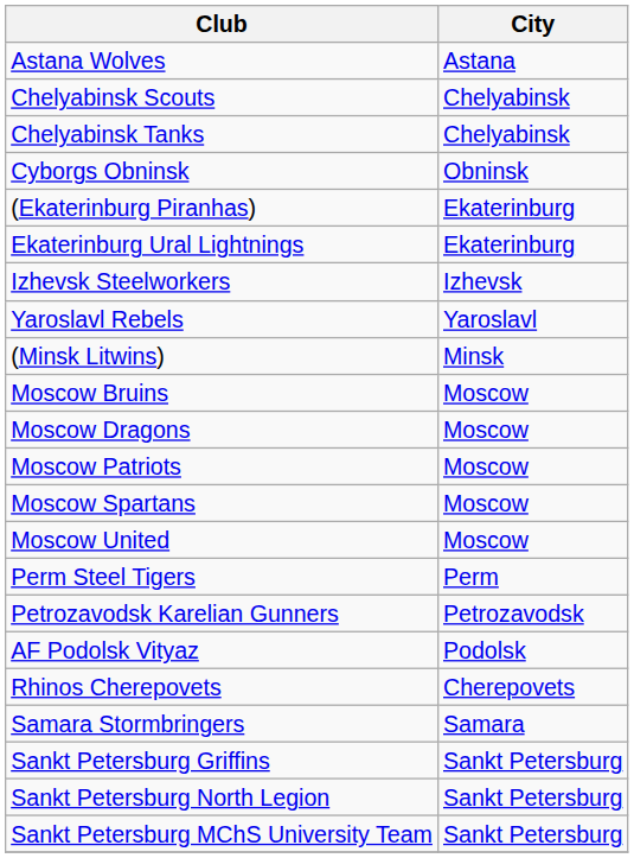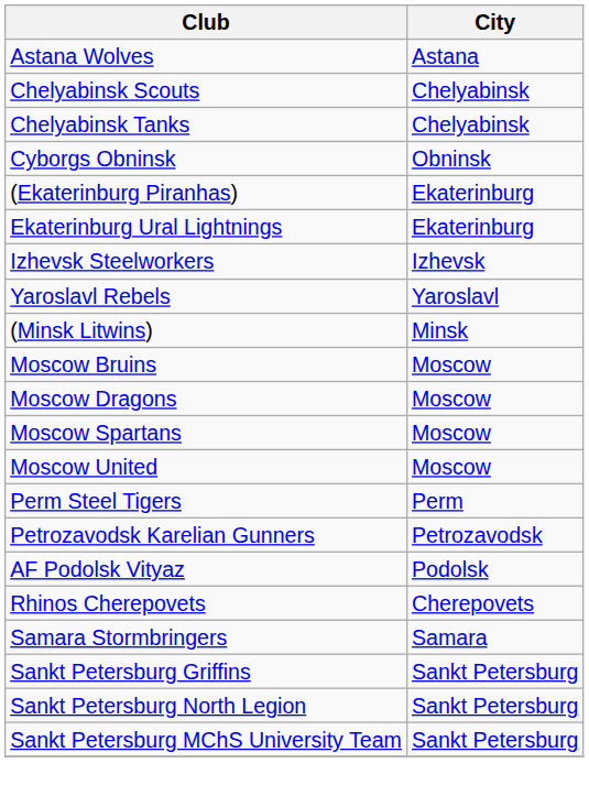 <table class="wikitable" style="font-size:95%;">
 <tr>
 <th>Club</th>
 <th>City</th>
 </tr>
 <tr>
 <td><a href='#'>Astana Wolves</a></td>
 <td><a href='#'>Astana</a></td>
 </tr>
 <tr>
 <td><a href='#'>Chelyabinsk Scouts</a></td>
 <td><a href='#'>Chelyabinsk</a></td>
 </tr>
 <tr>
 <td><a href='#'>Chelyabinsk Tanks</a></td>
 <td><a href='#'>Chelyabinsk</a></td>
 </tr>
 <tr>
 <td><a href='#'>Cyborgs Obninsk</a></td>
 <td><a href='#'>Obninsk</a></td>
 </tr>
 <tr>
 <td>(<a href='#'>Ekaterinburg Piranhas</a>)</td>
 <td><a href='#'>Ekaterinburg</a></td>
 </tr>
 <tr>
 <td><a href='#'>Ekaterinburg Ural Lightnings</a></td>
 <td><a href='#'>Ekaterinburg</a></td>
 </tr>
 <tr>
 <td><a href='#'>Izhevsk Steelworkers</a></td>
 <td><a href='#'>Izhevsk</a></td>
 </tr>
 <tr>
 <td><a href='#'>Yaroslavl Rebels</a></td>
 <td><a href='#'>Yaroslavl</a></td>
 </tr>
 <tr>
 <td>(<a href='#'>Minsk Litwins</a>)</td>
 <td><a href='#'>Minsk</a></td>
 </tr>
 <tr>
 <td><a href='#'>Moscow Bruins</a></td>
 <td><a href='#'>Moscow</a></td>
 </tr>
 <tr>
 <td><a href='#'>Moscow Dragons</a></td>
 <td><a href='#'>Moscow</a></td>
 </tr>
 <tr>
-<td><a href='#'>Moscow Patriots</a></td>
-<td><a href='#'>Moscow</a></td>
-</tr>
-<tr>
 <td><a href='#'>Moscow Spartans</a></td>
 <td><a href='#'>Moscow</a></td>
 </tr>
 <tr>
 <td><a href='#'>Moscow United</a></td>
 <td><a href='#'>Moscow</a></td>
 </tr>
 <tr>
 <td><a href='#'>Perm Steel Tigers</a></td>
 <td><a href='#'>Perm</a></td>
 </tr>
 <tr>
 <td><a href='#'>Petrozavodsk Karelian Gunners</a></td>
 <td><a href='#'>Petrozavodsk</a></td>
 </tr>
 <tr>
 <td><a href='#'>AF Podolsk Vityaz</a></td>
 <td><a href='#'>Podolsk</a></td>
 </tr>
 <tr>
 <td><a href='#'>Rhinos Cherepovets</a></td>
 <td><a href='#'>Cherepovets</a></td>
 </tr>
 <tr>
 <td><a href='#'>Samara Stormbringers</a></td>
 <td><a href='#'>Samara</a></td>
 </tr>
 <tr>
 <td><a href='#'>Sankt Petersburg Griffins</a></td>
 <td><a href='#'>Sankt Petersburg</a></td>
 </tr>
 <tr>
 <td><a href='#'>Sankt Petersburg North Legion</a></td>
 <td><a href='#'>Sankt Petersburg</a></td>
 </tr>
 <tr>
 <td><a href='#'>Sankt Petersburg MChS University Team</a></td>
 <td><a href='#'>Sankt Petersburg</a></td>
 </tr>
 <tr>
 </tr>
 </table>
